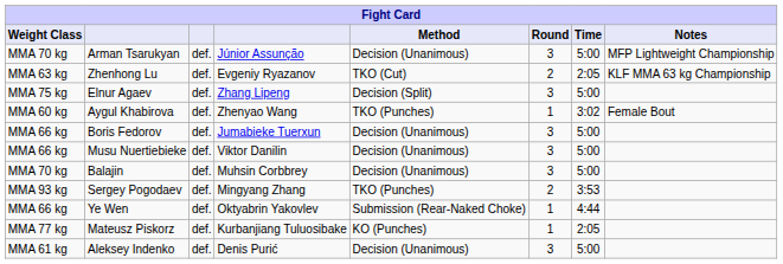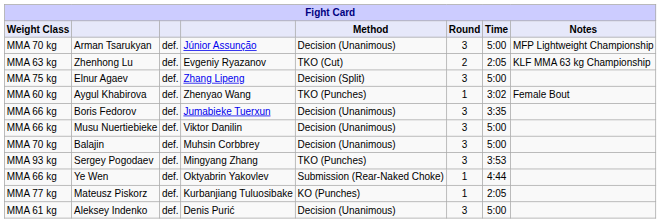 <table class="wikitable" style="font-size: 80%;">
 <tr>
 <th colspan="8" style="background-color: #ccf; color: #000080; text-align: center;"><strong>Fight Card</strong></th>
 </tr>
 <tr>
 <th colspan="1" style="background-color: #E6E8FA; color: #000000; text-align: center;">Weight Class</th>
 <th colspan="1" style="background-color: #E6E8FA; color: #000000; text-align: center;"></th>
 <th colspan="1" style="background-color: #E6E8FA; color: #000000; text-align: center;"></th>
 <th colspan="1" style="background-color: #E6E8FA; color: #000000; text-align: center;"></th>
 <th colspan="1" style="background-color: #E6E8FA; color: #000000; text-align: center;">Method</th>
 <th colspan="1" style="background-color: #E6E8FA; color: #000000; text-align: center;">Round</th>
 <th colspan="1" style="background-color: #E6E8FA; color: #000000; text-align: center;">Time</th>
 <th colspan="1" style="background-color: #E6E8FA; color: #000000; text-align: center;">Notes</th>
 </tr>
 <tr>
 <td>MMA 70 kg</td>
 <td> Arman Tsarukyan</td>
 <td align=center>def.</td>
 <td> <a href='#'>Júnior Assunção</a></td>
 <td>Decision (Unanimous)</td>
 <td align=center>3</td>
 <td align=center>5:00</td>
 <td>MFP Lightweight Championship</td>
 </tr>
 <tr>
 <td>MMA 63 kg</td>
 <td> Zhenhong Lu</td>
 <td align=center>def.</td>
 <td> Evgeniy Ryazanov</td>
 <td>TKO (Cut)</td>
 <td align=center>2</td>
 <td align=center>2:05</td>
 <td>KLF MMA 63 kg Championship</td>
 </tr>
 <tr>
 <td>MMA 75 kg</td>
 <td> Elnur Agaev</td>
 <td align=center>def.</td>
 <td> <a href='#'>Zhang Lipeng</a></td>
 <td>Decision (Split)</td>
 <td align=center>3</td>
 <td align=center>5:00</td>
 <td></td>
 </tr>
 <tr>
 <td>MMA 60 kg</td>
 <td> Aygul Khabirova</td>
 <td align=center>def.</td>
 <td> Zhenyao Wang</td>
 <td>TKO (Punches)</td>
 <td align=center>1</td>
 <td align=center>3:02</td>
 <td>Female Bout</td>
 </tr>
 <tr>
 <td>MMA 66 kg</td>
 <td> Boris Fedorov</td>
 <td align=center>def.</td>
 <td> <a href='#'>Jumabieke Tuerxun</a></td>
 <td>Decision (Unanimous)</td>
 <td align=center>3</td>
-<td align=center>5:00</td>
+<td align=center>3:35</td>
 <td></td>
 </tr>
 <tr>
 <td>MMA 66 kg</td>
 <td> Musu Nuertiebieke</td>
 <td align=center>def.</td>
 <td> Viktor Danilin</td>
 <td>Decision (Unanimous)</td>
 <td align=center>3</td>
 <td align=center>5:00</td>
 <td></td>
 </tr>
 <tr>
 <td>MMA 70 kg</td>
 <td> Balajin</td>
 <td align=center>def.</td>
 <td> Muhsin Corbbrey</td>
 <td>Decision (Unanimous)</td>
 <td align=center>3</td>
 <td align=center>5:00</td>
 <td></td>
 </tr>
 <tr>
 <td>MMA 93 kg</td>
 <td> Sergey Pogodaev</td>
 <td align=center>def.</td>
 <td> Mingyang Zhang</td>
 <td>TKO (Punches)</td>
-<td align=center>2</td>
+<td align=center>3</td>
 <td align=center>3:53</td>
 <td></td>
 </tr>
 <tr>
 <td>MMA 66 kg</td>
 <td> Ye Wen</td>
 <td align=center>def.</td>
 <td> Oktyabrin Yakovlev</td>
 <td>Submission (Rear-Naked Choke)</td>
 <td align=center>1</td>
 <td align=center>4:44</td>
 <td></td>
 </tr>
 <tr>
 <td>MMA 77 kg</td>
 <td> Mateusz Piskorz</td>
 <td align=center>def.</td>
 <td> Kurbanjiang Tuluosibake</td>
 <td>KO (Punches)</td>
 <td align=center>1</td>
 <td align=center>2:05</td>
 <td></td>
 </tr>
 <tr>
 <td>MMA 61 kg</td>
 <td> Aleksey Indenko</td>
 <td align=center>def.</td>
 <td> Denis Purić</td>
 <td>Decision (Unanimous)</td>
 <td align=center>3</td>
 <td align=center>5:00</td>
 <td></td>
 </tr>
 </table>
